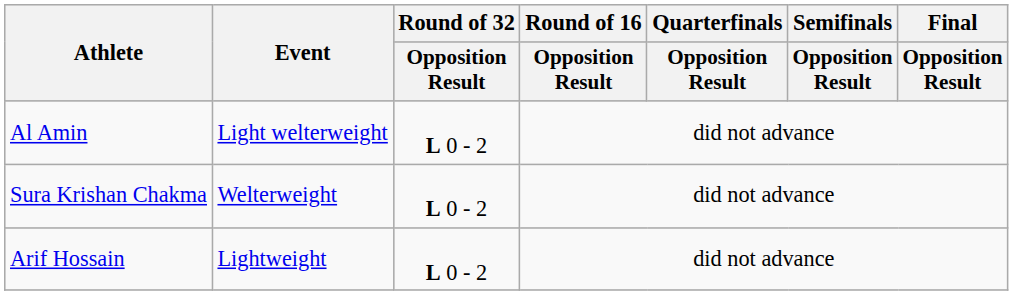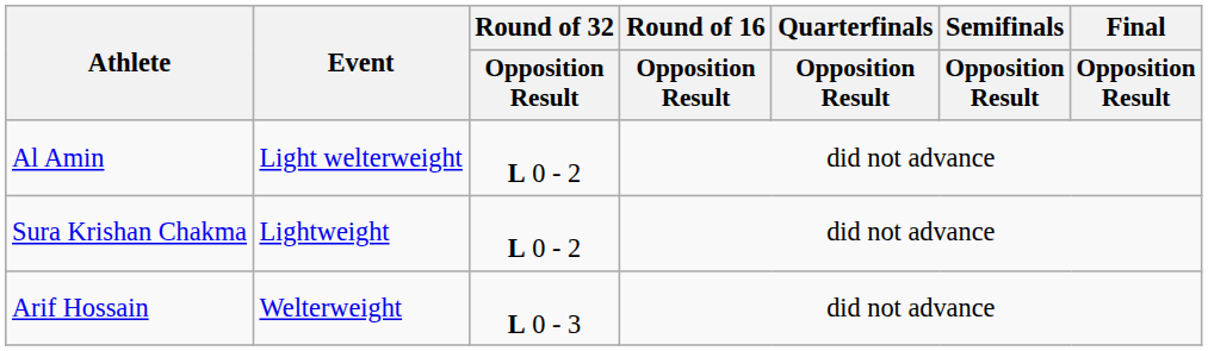 <table class="wikitable" style="font-size:90%">
 <tr>
 <th rowspan=2>Athlete</th>
 <th rowspan=2>Event</th>
 <th>Round of 32</th>
 <th>Round of 16</th>
 <th>Quarterfinals</th>
 <th>Semifinals</th>
 <th colspan=2>Final</th>
 </tr>
 <tr style="font-size:95%">
 <th>Opposition<br>Result</th>
 <th>Opposition<br>Result</th>
 <th>Opposition<br>Result</th>
 <th>Opposition<br>Result</th>
 <th>Opposition<br>Result</th>
 </tr>
 <tr align=center>
 <td align=left><a href='#'>Al Amin</a></td>
 <td align=left><a href='#'>Light welterweight</a></td>
 <td><br><strong>L</strong> 0 - 2</td>
 <td colspan=4>did not advance</td>
 </tr>
 <tr align=center>
 <td align=left><a href='#'>Sura Krishan Chakma</a></td>
-<td align=left><a href='#'>Welterweight</a></td>
+<td align=left><a href='#'>Lightweight</a></td>
 <td><br><strong>L</strong> 0 - 2</td>
 <td colspan=4>did not advance</td>
 </tr>
 <tr align=center>
 <td align=left><a href='#'>Arif Hossain</a></td>
-<td align=left><a href='#'>Lightweight</a></td>
-<td><br><strong>L</strong> 0 - 2</td>
+<td align=left><a href='#'>Welterweight</a></td>
+<td><br><strong>L</strong> 0 - 3</td>
 <td colspan=4>did not advance</td>
 </tr>
 </table>
